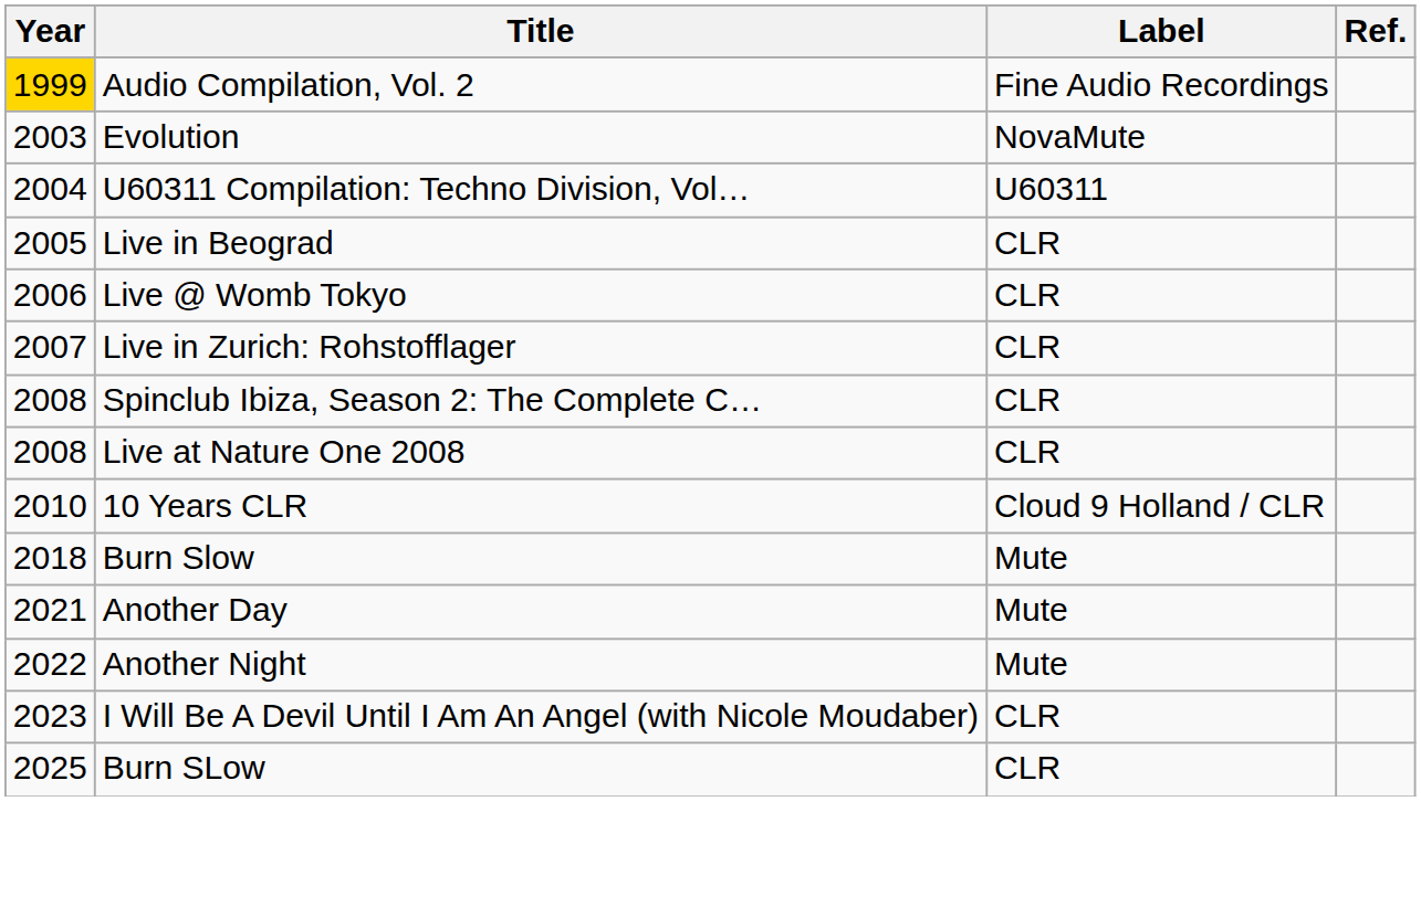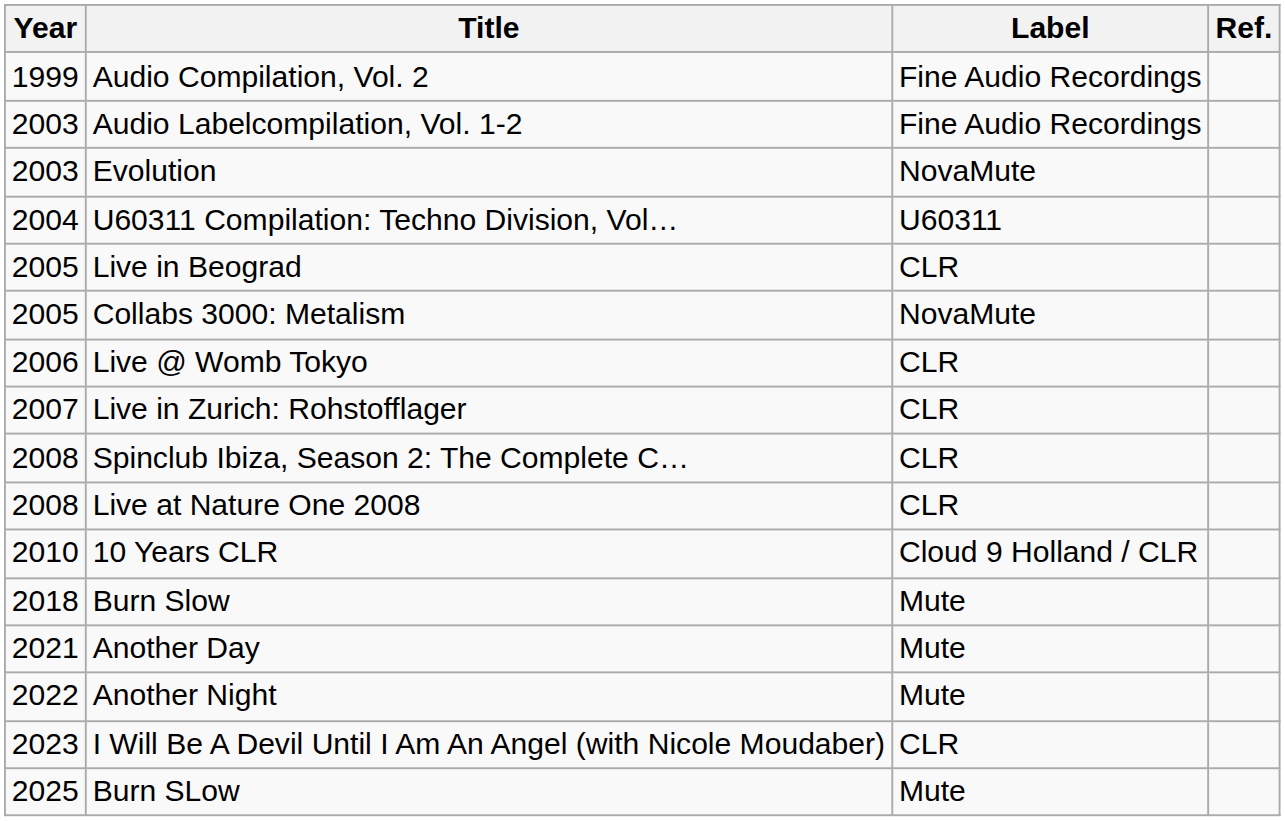 <table class="wikitable">
 <tr>
 <th>Year</th>
 <th>Title</th>
 <th>Label</th>
 <th>Ref.</th>
 </tr>
 <tr>
-<td style="background: gold;">1999</td>
+<td>1999</td>
 <td>Audio Compilation, Vol. 2</td>
+<td>Fine Audio Recordings</td>
+<td></td>
+</tr>
+<tr>
+<td>2003</td>
+<td>Audio Labelcompilation, Vol. 1-2</td>
 <td>Fine Audio Recordings</td>
 <td></td>
 </tr>
 <tr>
 <td>2003</td>
 <td>Evolution</td>
 <td>NovaMute</td>
 <td></td>
 </tr>
 <tr>
 <td>2004</td>
 <td>U60311 Compilation: Techno Division, Vol…</td>
 <td>U60311</td>
 <td></td>
 </tr>
 <tr>
 <td>2005</td>
 <td>Live in Beograd</td>
 <td>CLR</td>
+<td></td>
+</tr>
+<tr>
+<td>2005</td>
+<td>Collabs 3000: Metalism</td>
+<td>NovaMute</td>
 <td></td>
 </tr>
 <tr>
 <td>2006</td>
 <td>Live @ Womb Tokyo</td>
 <td>CLR</td>
 <td></td>
 </tr>
 <tr>
 <td>2007</td>
 <td>Live in Zurich: Rohstofflager</td>
 <td>CLR</td>
 <td></td>
 </tr>
 <tr>
 <td>2008</td>
 <td>Spinclub Ibiza, Season 2: The Complete C…</td>
 <td>CLR</td>
 <td></td>
 </tr>
 <tr>
 <td>2008</td>
 <td>Live at Nature One 2008</td>
 <td>CLR</td>
 <td></td>
 </tr>
 <tr>
 <td>2010</td>
 <td>10 Years CLR</td>
 <td>Cloud 9 Holland / CLR</td>
 <td></td>
 </tr>
 <tr>
 <td>2018</td>
 <td>Burn Slow</td>
 <td>Mute</td>
 <td></td>
 </tr>
 <tr>
 <td>2021</td>
 <td>Another Day</td>
 <td>Mute</td>
 <td></td>
 </tr>
 <tr>
 <td>2022</td>
 <td>Another Night</td>
 <td>Mute</td>
 <td></td>
 </tr>
 <tr>
 <td>2023</td>
 <td>I Will Be A Devil Until I Am An Angel (with Nicole Moudaber)</td>
 <td>CLR</td>
 <td></td>
 </tr>
 <tr>
 <td>2025</td>
 <td>Burn SLow</td>
-<td>CLR</td>
+<td>Mute</td>
 <td></td>
 </tr>
 </table>
